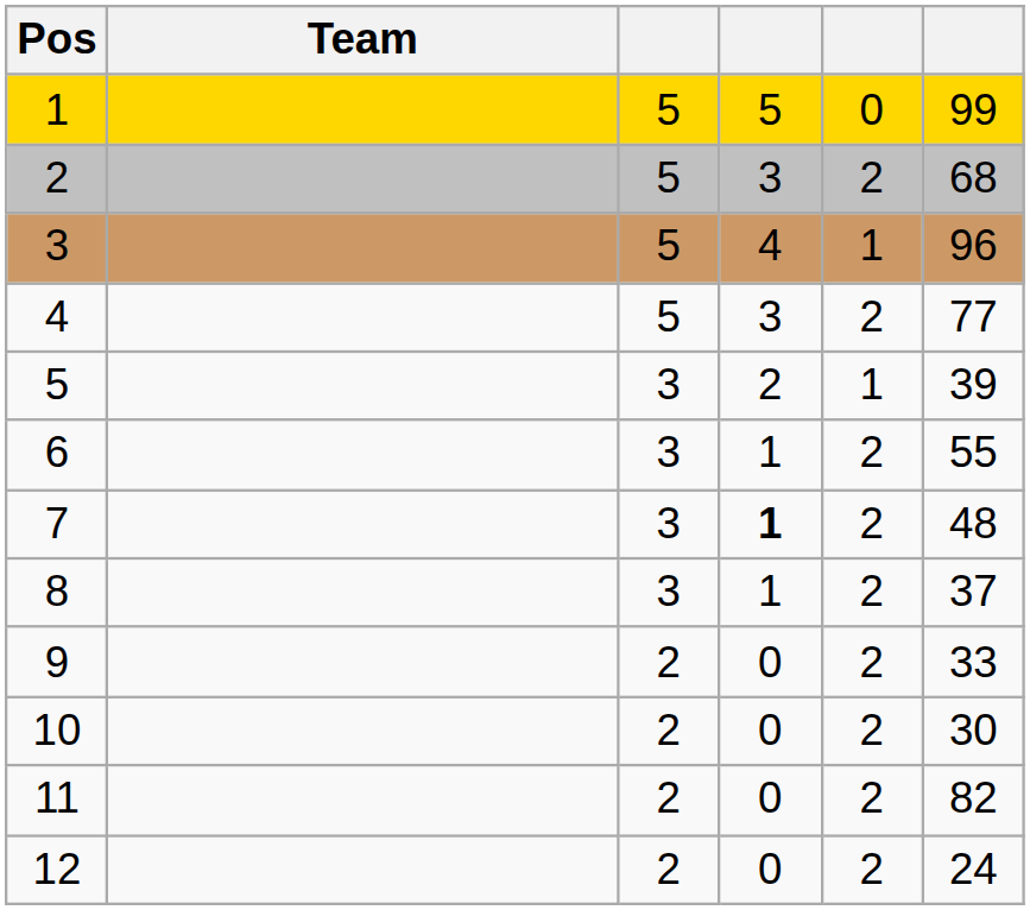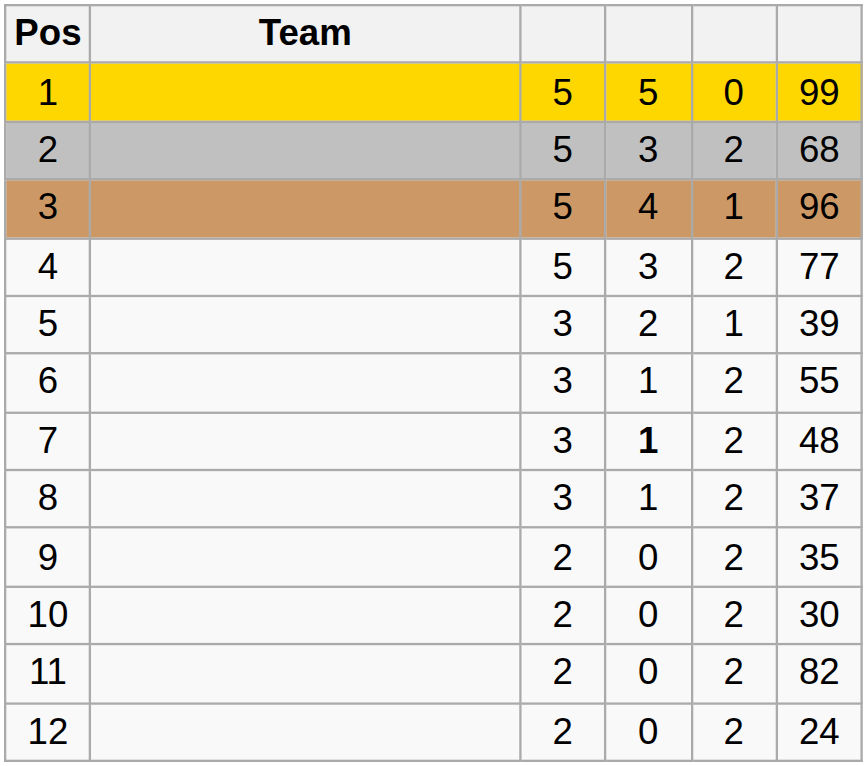 <table class="wikitable" style="text-align:center">
 <tr>
 <th width=30>Pos</th>
 <th width=180>Team</th>
 <th width=30></th>
 <th width=30></th>
 <th width=30></th>
 <th width=30></th>
 </tr>
 <tr bgcolor=gold>
 <td>1</td>
 <td align=left></td>
 <td>5</td>
 <td>5</td>
 <td>0</td>
 <td>99</td>
 </tr>
 <tr bgcolor=silver>
 <td>2</td>
 <td align=left></td>
 <td>5</td>
 <td>3</td>
 <td>2</td>
 <td>68</td>
 </tr>
 <tr bgcolor=cc9966>
 <td>3</td>
 <td align=left></td>
 <td>5</td>
 <td>4</td>
 <td>1</td>
 <td>96</td>
 </tr>
 <tr>
 <td>4</td>
 <td align=left></td>
 <td>5</td>
 <td>3</td>
 <td>2</td>
 <td>77</td>
 </tr>
 <tr>
 <td>5</td>
 <td align=left></td>
 <td>3</td>
 <td>2</td>
 <td>1</td>
 <td>39</td>
 </tr>
 <tr>
 <td>6</td>
 <td align=left></td>
 <td>3</td>
 <td>1</td>
 <td>2</td>
 <td>55</td>
 </tr>
 <tr>
 <td>7</td>
 <td align=left></td>
 <td>3</td>
 <td><strong>1</strong></td>
 <td>2</td>
 <td>48</td>
 </tr>
 <tr>
 <td>8</td>
 <td align=left></td>
 <td>3</td>
 <td>1</td>
 <td>2</td>
 <td>37</td>
 </tr>
 <tr>
 <td>9</td>
 <td align=left></td>
 <td>2</td>
 <td>0</td>
 <td>2</td>
-<td>33</td>
+<td>35</td>
 </tr>
 <tr>
 <td>10</td>
 <td align=left></td>
 <td>2</td>
 <td>0</td>
 <td>2</td>
 <td>30</td>
 </tr>
 <tr>
 <td>11</td>
 <td align=left></td>
 <td>2</td>
 <td>0</td>
 <td>2</td>
 <td>82</td>
 </tr>
 <tr>
 <td>12</td>
 <td align=left></td>
 <td>2</td>
 <td>0</td>
 <td>2</td>
 <td>24</td>
 </tr>
 </table>
